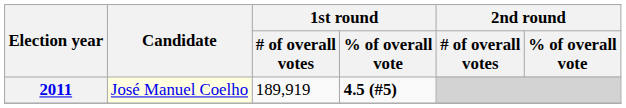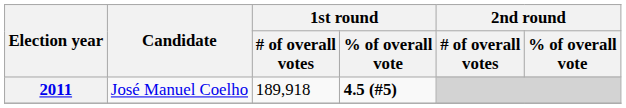 <table class=wikitable>
 <tr>
 <th rowspan=2>Election year</th>
 <th rowspan=2>Candidate</th>
 <th colspan=2>1st round</th>
 <th colspan=2>2nd round</th>
 </tr>
 <tr>
 <th># of overall<br>votes</th>
 <th>% of overall<br>vote</th>
 <th># of overall<br>votes</th>
 <th>% of overall<br>vote</th>
 </tr>
 <tr>
 <th><a href='#'>2011</a></th>
-<td style="background: lightyellow;"><a href='#'>José Manuel Coelho</a></td>
-<td>189,919</td>
+<td><a href='#'>José Manuel Coelho</a></td>
+<td>189,918</td>
 <td><strong>4.5 (#5)</strong></td>
 <td colspan=2 bgcolor=lightgrey></td>
 </tr>
 <tr>
 </tr>
 </table>
